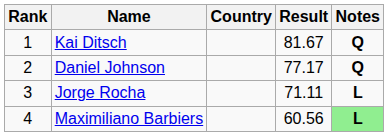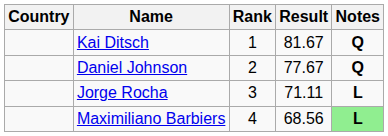 <table class="wikitable sortable" style="text-align:center;">
 <tr>
+<th>Country</th>
+<th>Name</th>
 <th>Rank</th>
-<th>Name</th>
-<th>Country</th>
 <th>Result</th>
 <th>Notes</th>
 </tr>
 <tr>
+<td align=left></td>
+<td align=left><a href='#'>Kai Ditsch</a></td>
 <td>1</td>
-<td align=left><a href='#'>Kai Ditsch</a></td>
-<td align=left></td>
 <td>81.67</td>
 <td><strong>Q</strong></td>
 </tr>
 <tr>
+<td align=left></td>
+<td align=left><a href='#'>Daniel Johnson</a></td>
 <td>2</td>
-<td align=left><a href='#'>Daniel Johnson</a></td>
-<td align=left></td>
-<td>77.17</td>
+<td>77.67</td>
 <td><strong>Q</strong></td>
 </tr>
 <tr>
+<td align=left></td>
+<td align=left><a href='#'>Jorge Rocha</a></td>
 <td>3</td>
-<td align=left><a href='#'>Jorge Rocha</a></td>
-<td align=left></td>
 <td>71.11</td>
 <td><strong>L</strong></td>
 </tr>
 <tr>
+<td align=left></td>
+<td align=left><a href='#'>Maximiliano Barbiers</a></td>
 <td>4</td>
-<td align=left><a href='#'>Maximiliano Barbiers</a></td>
-<td align=left></td>
-<td>60.56</td>
+<td>68.56</td>
 <td style="background: lightgreen;"><strong>L</strong></td>
 </tr>
 </table>
